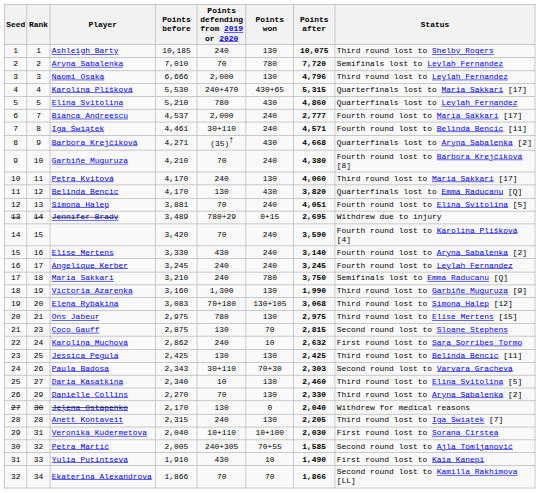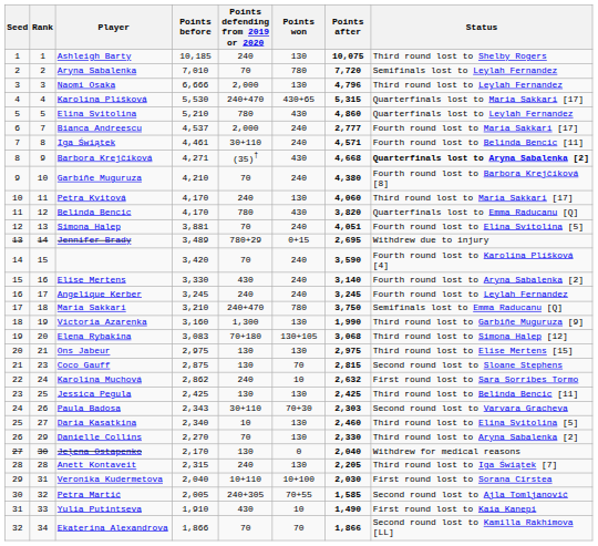 <table class="wikitable sortable">
 <tr>
 <th style="width:30px;">Seed</th>
 <th style="width:30px;">Rank</th>
 <th style="width:185px;">Player</th>
 <th style="width:65px;">Points before</th>
 <th style="width:75px;">Points defending from <a href='#'>2019</a> or <a href='#'>2020</a></th>
 <th style="width:75px;">Points won</th>
 <th style="width:65px;">Points after</th>
 <th style="width:370px;">Status</th>
 </tr>
 <tr>
 <td style="text-align:center;">1</td>
 <td style="text-align:center;">1</td>
 <td> <a href='#'>Ashleigh Barty</a></td>
 <td style="text-align:center;">10,185</td>
 <td style="text-align:center;">240</td>
 <td style="text-align:center;">130</td>
 <td style="text-align:center;"><strong>10,075</strong></td>
 <td>Third round lost to  <a href='#'>Shelby Rogers</a></td>
 </tr>
 <tr>
 <td style="text-align:center;">2</td>
 <td style="text-align:center;">2</td>
 <td> <a href='#'>Aryna Sabalenka</a></td>
 <td style="text-align:center;">7,010</td>
 <td style="text-align:center;">70</td>
 <td style="text-align:center;">780</td>
 <td style="text-align:center;"><strong>7,720</strong></td>
 <td>Semifinals lost to  <a href='#'>Leylah Fernandez</a></td>
 </tr>
 <tr>
 <td style="text-align:center;">3</td>
 <td style="text-align:center;">3</td>
 <td> <a href='#'>Naomi Osaka</a></td>
 <td style="text-align:center;">6,666</td>
 <td style="text-align:center;">2,000</td>
 <td style="text-align:center;">130</td>
 <td style="text-align:center;"><strong>4,796</strong></td>
 <td>Third round lost to  <a href='#'>Leylah Fernandez</a></td>
 </tr>
 <tr>
 <td style="text-align:center;">4</td>
 <td style="text-align:center;">4</td>
 <td> <a href='#'>Karolína Plíšková</a></td>
 <td style="text-align:center;">5,530</td>
 <td style="text-align:center;">240+470</td>
 <td style="text-align:center;">430+65</td>
 <td style="text-align:center;"><strong>5,315</strong></td>
 <td>Quarterfinals lost to  <a href='#'>Maria Sakkari</a> [17]</td>
 </tr>
 <tr>
 <td style="text-align:center;">5</td>
 <td style="text-align:center;">5</td>
 <td> <a href='#'>Elina Svitolina</a></td>
 <td style="text-align:center;">5,210</td>
 <td style="text-align:center;">780</td>
 <td style="text-align:center;">430</td>
 <td style="text-align:center;"><strong>4,860</strong></td>
 <td>Quarterfinals lost to  <a href='#'>Leylah Fernandez</a></td>
 </tr>
 <tr>
 <td style="text-align:center;">6</td>
 <td style="text-align:center;">7</td>
 <td> <a href='#'>Bianca Andreescu</a></td>
 <td style="text-align:center;">4,537</td>
 <td style="text-align:center;">2,000</td>
 <td style="text-align:center;">240</td>
 <td style="text-align:center;"><strong>2,777</strong></td>
 <td>Fourth round lost to  <a href='#'>Maria Sakkari</a> [17]</td>
 </tr>
 <tr>
 <td style="text-align:center;">7</td>
 <td style="text-align:center;">8</td>
 <td> <a href='#'>Iga Świątek</a></td>
 <td style="text-align:center;">4,461</td>
 <td style="text-align:center;">30+110</td>
 <td style="text-align:center;">240</td>
 <td style="text-align:center;"><strong>4,571</strong></td>
 <td>Fourth round lost to  <a href='#'>Belinda Bencic</a> [11]</td>
 </tr>
 <tr>
 <td style="text-align:center;">8</td>
 <td style="text-align:center;">9</td>
 <td> <a href='#'>Barbora Krejčíková</a></td>
 <td style="text-align:center;">4,271</td>
 <td style="text-align:center;">(35)<sup>†</sup></td>
 <td style="text-align:center;">430</td>
 <td style="text-align:center;"><strong>4,668</strong></td>
-<td>Quarterfinals lost to  <a href='#'>Aryna Sabalenka</a> [2]</td>
+<td><strong>Quarterfinals lost to  <a href='#'>Aryna Sabalenka</a> [2]</strong></td>
 </tr>
 <tr>
 <td style="text-align:center;">9</td>
 <td style="text-align:center;">10</td>
 <td> <a href='#'>Garbiñe Muguruza</a></td>
 <td style="text-align:center;">4,210</td>
 <td style="text-align:center;">70</td>
 <td style="text-align:center;">240</td>
 <td style="text-align:center;"><strong>4,380</strong></td>
 <td>Fourth round lost to  <a href='#'>Barbora Krejčíková</a> [8]</td>
 </tr>
 <tr>
 <td style="text-align:center;">10</td>
 <td style="text-align:center;">11</td>
 <td> <a href='#'>Petra Kvitová</a></td>
 <td style="text-align:center;">4,170</td>
 <td style="text-align:center;">240</td>
 <td style="text-align:center;">130</td>
 <td style="text-align:center;"><strong>4,060</strong></td>
 <td>Third round lost to  <a href='#'>Maria Sakkari</a> [17]</td>
 </tr>
 <tr>
 <td style="text-align:center;">11</td>
 <td style="text-align:center;">12</td>
 <td> <a href='#'>Belinda Bencic</a></td>
 <td style="text-align:center;">4,170</td>
-<td style="text-align:center;">130</td>
+<td style="text-align:center;">780</td>
 <td style="text-align:center;">430</td>
 <td style="text-align:center;"><strong>3,820</strong></td>
 <td>Quarterfinals lost to  <a href='#'>Emma Raducanu</a> [Q]</td>
 </tr>
 <tr>
 <td style="text-align:center;">12</td>
 <td style="text-align:center;">13</td>
 <td> <a href='#'>Simona Halep</a></td>
 <td style="text-align:center;">3,881</td>
 <td style="text-align:center;">70</td>
 <td style="text-align:center;">240</td>
 <td style="text-align:center;"><strong>4,051</strong></td>
 <td>Fourth round lost to  <a href='#'>Elina Svitolina</a> [5]</td>
 </tr>
 <tr>
 <td style="text-align:center;"><s>13</s></td>
 <td style="text-align:center;"><s>14</s></td>
 <td><s> <a href='#'>Jennifer Brady</a></s></td>
 <td style="text-align:center;">3,489</td>
 <td style="text-align:center;">780+29</td>
 <td style="text-align:center;">0+15</td>
 <td style="text-align:center;"><strong>2,695</strong></td>
 <td>Withdrew due to injury</td>
 </tr>
 <tr>
 <td style="text-align:center;">14</td>
 <td style="text-align:center;">15</td>
 <td></td>
 <td style="text-align:center;">3,420</td>
 <td style="text-align:center;">70</td>
 <td style="text-align:center;">240</td>
 <td style="text-align:center;"><strong>3,590</strong></td>
 <td>Fourth round lost to  <a href='#'>Karolína Plíšková</a> [4]</td>
 </tr>
 <tr>
 <td style="text-align:center;">15</td>
 <td style="text-align:center;">16</td>
 <td> <a href='#'>Elise Mertens</a></td>
 <td style="text-align:center;">3,330</td>
 <td style="text-align:center;">430</td>
 <td style="text-align:center;">240</td>
 <td style="text-align:center;"><strong>3,140</strong></td>
 <td>Fourth round lost to  <a href='#'>Aryna Sabalenka</a> [2]</td>
 </tr>
 <tr>
 <td style="text-align:center;">16</td>
 <td style="text-align:center;">17</td>
 <td> <a href='#'>Angelique Kerber</a></td>
 <td style="text-align:center;">3,245</td>
 <td style="text-align:center;">240</td>
 <td style="text-align:center;">240</td>
 <td style="text-align:center;"><strong>3,245</strong></td>
 <td>Fourth round lost to  <a href='#'>Leylah Fernandez</a></td>
 </tr>
 <tr>
 <td style="text-align:center;">17</td>
 <td style="text-align:center;">18</td>
 <td> <a href='#'>Maria Sakkari</a></td>
 <td style="text-align:center;">3,210</td>
-<td style="text-align:center;">240</td>
+<td style="text-align:center;">240+470</td>
 <td style="text-align:center;">780</td>
 <td style="text-align:center;"><strong>3,750</strong></td>
 <td>Semifinals lost to  <a href='#'>Emma Raducanu</a> [Q]</td>
 </tr>
 <tr>
 <td style="text-align:center;">18</td>
 <td style="text-align:center;">19</td>
 <td> <a href='#'>Victoria Azarenka</a></td>
 <td style="text-align:center;">3,160</td>
 <td style="text-align:center;">1,300</td>
 <td style="text-align:center;">130</td>
 <td style="text-align:center;"><strong>1,990</strong></td>
 <td>Third round lost to  <a href='#'>Garbiñe Muguruza</a> [9]</td>
 </tr>
 <tr>
 <td style="text-align:center;">19</td>
 <td style="text-align:center;">20</td>
 <td> <a href='#'>Elena Rybakina</a></td>
 <td style="text-align:center;">3,083</td>
 <td style="text-align:center;">70+180</td>
 <td style="text-align:center;">130+105</td>
 <td style="text-align:center;"><strong>3,068</strong></td>
 <td>Third round lost to  <a href='#'>Simona Halep</a> [12]</td>
 </tr>
 <tr>
 <td style="text-align:center;">20</td>
 <td style="text-align:center;">21</td>
 <td> <a href='#'>Ons Jabeur</a></td>
 <td style="text-align:center;">2,975</td>
-<td style="text-align:center;">780</td>
+<td style="text-align:center;">130</td>
 <td style="text-align:center;">130</td>
 <td style="text-align:center;"><strong>2,975</strong></td>
 <td>Third round lost to  <a href='#'>Elise Mertens</a> [15]</td>
 </tr>
 <tr>
 <td style="text-align:center;">21</td>
 <td style="text-align:center;">23</td>
 <td> <a href='#'>Coco Gauff</a></td>
 <td style="text-align:center;">2,875</td>
 <td style="text-align:center;">130</td>
 <td style="text-align:center;">70</td>
 <td style="text-align:center;"><strong>2,815</strong></td>
 <td>Second round lost to  <a href='#'>Sloane Stephens</a></td>
 </tr>
 <tr>
 <td style="text-align:center;">22</td>
 <td style="text-align:center;">24</td>
 <td> <a href='#'>Karolína Muchová</a></td>
 <td style="text-align:center;">2,862</td>
 <td style="text-align:center;">240</td>
 <td style="text-align:center;">10</td>
 <td style="text-align:center;"><strong>2,632</strong></td>
 <td>First round lost to  <a href='#'>Sara Sorribes Tormo</a></td>
 </tr>
 <tr>
 <td style="text-align:center;">23</td>
 <td style="text-align:center;">25</td>
 <td> <a href='#'>Jessica Pegula</a></td>
 <td style="text-align:center;">2,425</td>
 <td style="text-align:center;">130</td>
 <td style="text-align:center;">130</td>
 <td style="text-align:center;"><strong>2,425</strong></td>
 <td>Third round lost to  <a href='#'>Belinda Bencic</a> [11]</td>
 </tr>
 <tr>
 <td style="text-align:center;">24</td>
 <td style="text-align:center;">26</td>
 <td> <a href='#'>Paula Badosa</a></td>
 <td style="text-align:center;">2,343</td>
 <td style="text-align:center;">30+110</td>
 <td style="text-align:center;">70+30</td>
 <td style="text-align:center;"><strong>2,303</strong></td>
 <td>Second round lost to  <a href='#'>Varvara Gracheva</a></td>
 </tr>
 <tr>
 <td style="text-align:center;">25</td>
 <td style="text-align:center;">27</td>
 <td> <a href='#'>Daria Kasatkina</a></td>
 <td style="text-align:center;">2,340</td>
 <td style="text-align:center;">10</td>
 <td style="text-align:center;">130</td>
 <td style="text-align:center;"><strong>2,460</strong></td>
 <td>Third round lost to  <a href='#'>Elina Svitolina</a> [5]</td>
 </tr>
 <tr>
 <td style="text-align:center;">26</td>
 <td style="text-align:center;">29</td>
 <td> <a href='#'>Danielle Collins</a></td>
 <td style="text-align:center;">2,270</td>
 <td style="text-align:center;">70</td>
 <td style="text-align:center;">130</td>
 <td style="text-align:center;"><strong>2,330</strong></td>
 <td>Third round lost to  <a href='#'>Aryna Sabalenka</a> [2]</td>
 </tr>
 <tr>
 <td style="text-align:center;"><s>27</s></td>
 <td style="text-align:center;"><s>30</s></td>
 <td><s> <a href='#'>Jeļena Ostapenko</a></s></td>
 <td style="text-align:center;">2,170</td>
 <td style="text-align:center;">130</td>
 <td style="text-align:center;">0</td>
 <td style="text-align:center;"><strong>2,040</strong></td>
 <td>Withdrew for medical reasons</td>
 </tr>
 <tr>
 <td style="text-align:center;">28</td>
 <td style="text-align:center;">28</td>
 <td> <a href='#'>Anett Kontaveit</a></td>
 <td style="text-align:center;">2,315</td>
 <td style="text-align:center;">240</td>
 <td style="text-align:center;">130</td>
 <td style="text-align:center;"><strong>2,205</strong></td>
 <td>Third round lost to  <a href='#'>Iga Świątek</a> [7]</td>
 </tr>
 <tr>
 <td style="text-align:center;">29</td>
 <td style="text-align:center;">31</td>
 <td> <a href='#'>Veronika Kudermetova</a></td>
 <td style="text-align:center;">2,040</td>
 <td style="text-align:center;">10+110</td>
 <td style="text-align:center;">10+100</td>
 <td style="text-align:center;"><strong>2,030</strong></td>
 <td>First round lost to  <a href='#'>Sorana Cîrstea</a></td>
 </tr>
 <tr>
 <td style="text-align:center;">30</td>
 <td style="text-align:center;">32</td>
 <td> <a href='#'>Petra Martić</a></td>
 <td style="text-align:center;">2,005</td>
 <td style="text-align:center;">240+305</td>
 <td style="text-align:center;">70+55</td>
 <td style="text-align:center;"><strong>1,585</strong></td>
 <td>Second round lost to  <a href='#'>Ajla Tomljanović</a></td>
 </tr>
 <tr>
 <td style="text-align:center;">31</td>
 <td style="text-align:center;">33</td>
 <td> <a href='#'>Yulia Putintseva</a></td>
 <td style="text-align:center;">1,910</td>
 <td style="text-align:center;">430</td>
 <td style="text-align:center;">10</td>
 <td style="text-align:center;"><strong>1,490</strong></td>
 <td>First round lost to  <a href='#'>Kaia Kanepi</a></td>
 </tr>
 <tr>
 <td style="text-align:center;">32</td>
 <td style="text-align:center;">34</td>
 <td> <a href='#'>Ekaterina Alexandrova</a></td>
 <td style="text-align:center;">1,866</td>
 <td style="text-align:center;">70</td>
 <td style="text-align:center;">70</td>
 <td style="text-align:center;"><strong>1,866</strong></td>
 <td>Second round lost to  <a href='#'>Kamilla Rakhimova</a> [LL]</td>
 </tr>
 </table>
